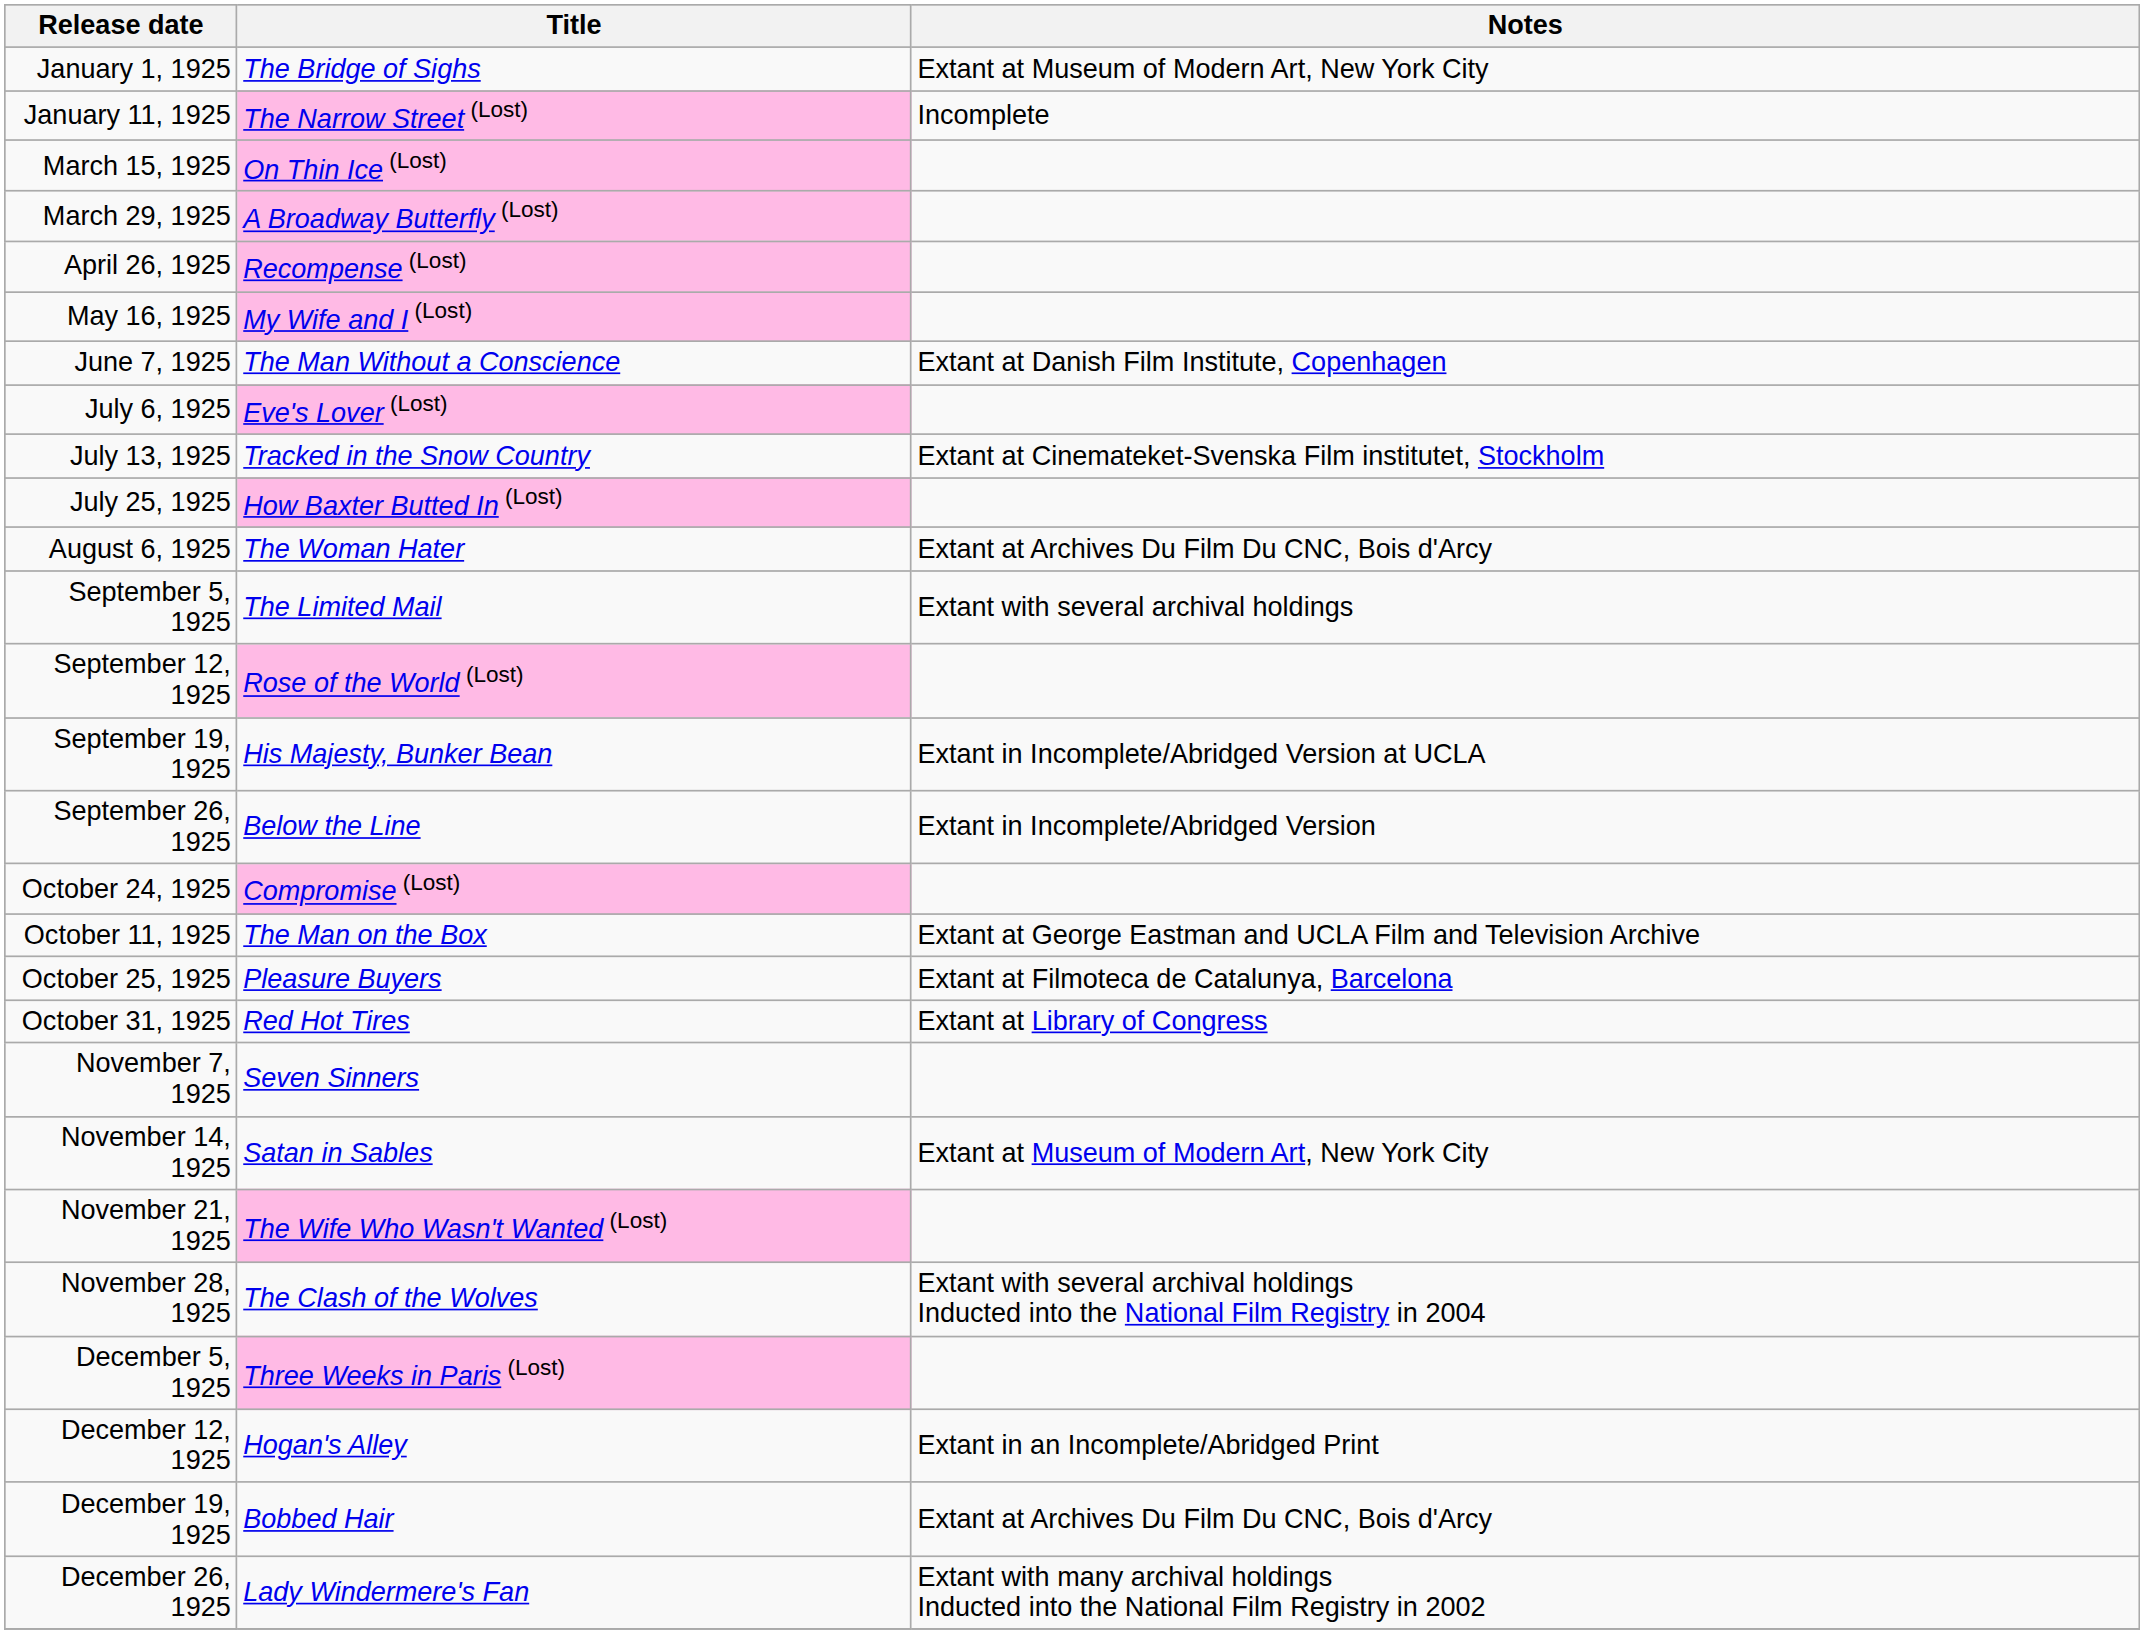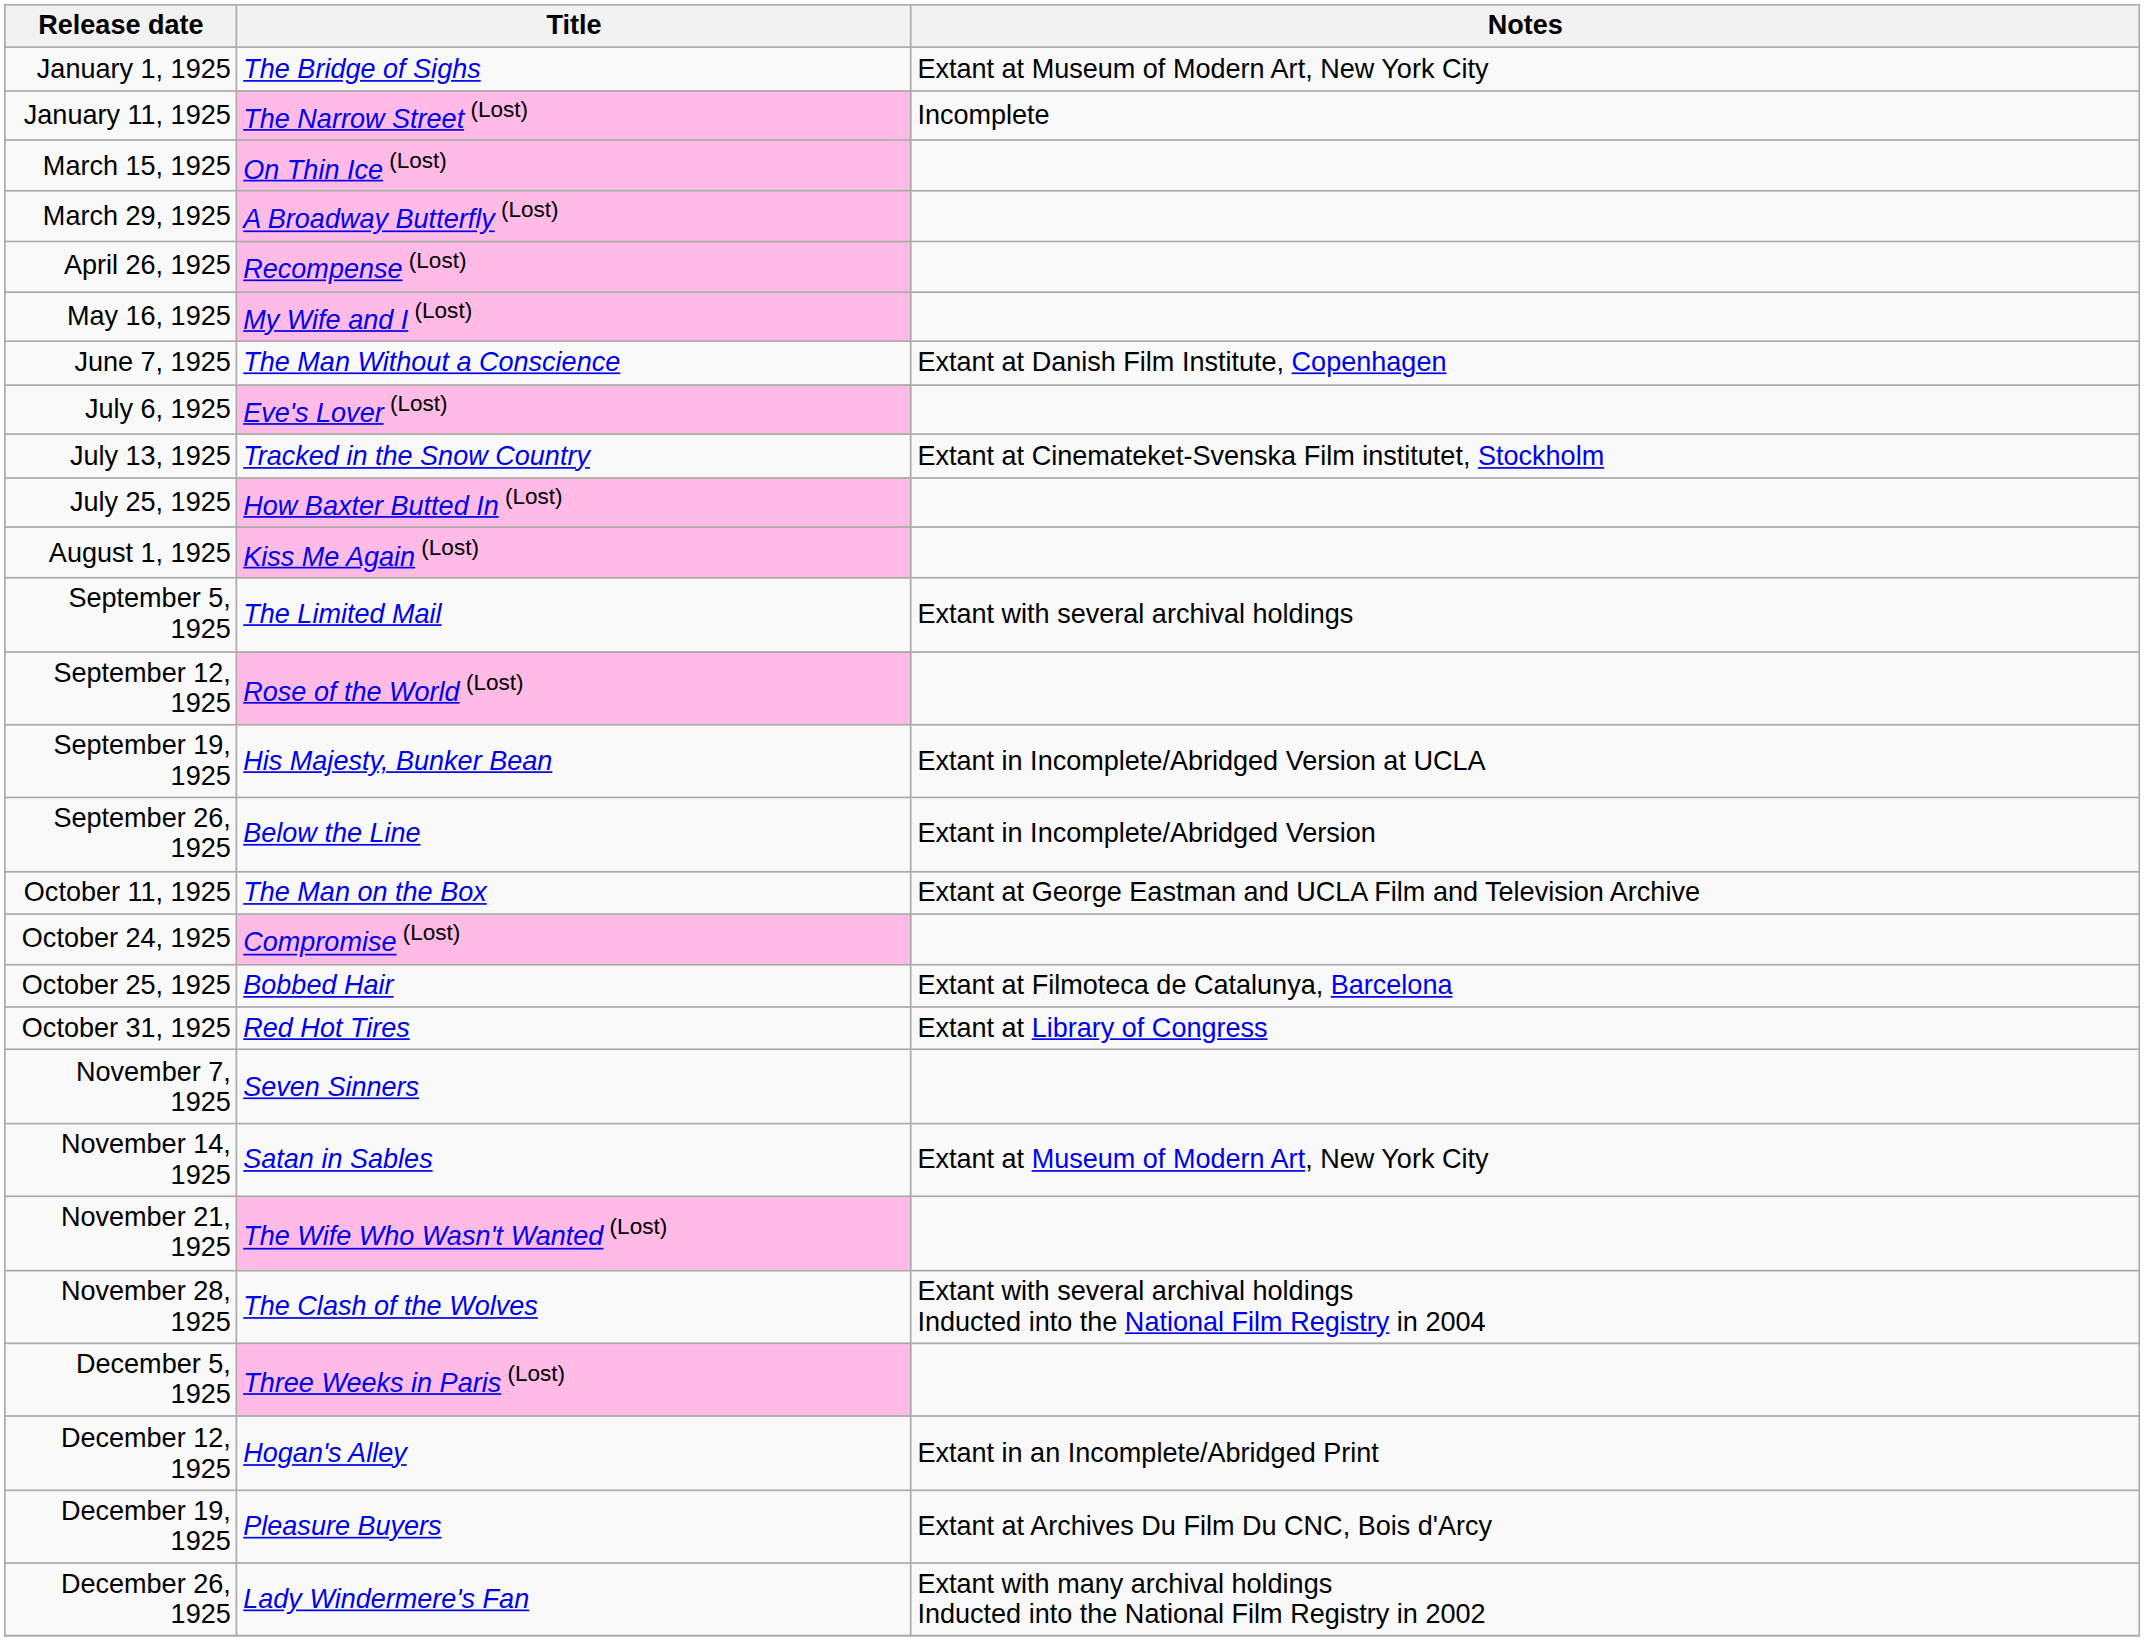 <table class="wikitable sortable" style="width:100%;">
 <tr>
 <th scope="col" style="width:130px;">Release date</th>
 <th>Title</th>
 <th>Notes</th>
 </tr>
 <tr>
 <td style="text-align:right;">January 1, 1925</td>
 <td><em><a href='#'>The Bridge of Sighs</a></em></td>
 <td>Extant at Museum of Modern Art, New York City</td>
 </tr>
 <tr>
 <td style="text-align:right;">January 11, 1925</td>
 <td bgcolor=FFBAE5><em><a href='#'>The Narrow Street</a></em><sup> (Lost)</sup></td>
 <td>Incomplete</td>
 </tr>
 <tr>
 <td style="text-align:right;">March 15, 1925</td>
 <td bgcolor=FFBAE5><em><a href='#'>On Thin Ice</a></em><sup> (Lost)</sup></td>
 <td></td>
 </tr>
 <tr>
 <td style="text-align:right;">March 29, 1925</td>
 <td bgcolor=FFBAE5><em><a href='#'>A Broadway Butterfly</a></em><sup> (Lost)</sup></td>
 <td></td>
 </tr>
 <tr>
 <td style="text-align:right;">April 26, 1925</td>
 <td bgcolor=FFBAE5><em><a href='#'>Recompense</a></em><sup> (Lost)</sup></td>
 <td></td>
 </tr>
 <tr>
 <td style="text-align:right;">May 16, 1925</td>
 <td bgcolor=FFBAE5><em><a href='#'>My Wife and I</a></em><sup> (Lost)</sup></td>
 <td></td>
 </tr>
 <tr>
 <td style="text-align:right;">June 7, 1925</td>
 <td><em><a href='#'>The Man Without a Conscience</a></em></td>
 <td>Extant at Danish Film Institute, <a href='#'>Copenhagen</a></td>
 </tr>
 <tr>
 <td style="text-align:right;">July 6, 1925</td>
 <td bgcolor=FFBAE5><em><a href='#'>Eve's Lover</a></em><sup> (Lost)</sup></td>
 <td></td>
 </tr>
 <tr>
 <td style="text-align:right;">July 13, 1925</td>
 <td><em><a href='#'>Tracked in the Snow Country</a></em></td>
 <td>Extant at Cinemateket-Svenska Film institutet, <a href='#'>Stockholm</a></td>
 </tr>
 <tr>
 <td style="text-align:right;">July 25, 1925</td>
 <td bgcolor=FFBAE5><em><a href='#'>How Baxter Butted In</a></em><sup> (Lost)</sup></td>
 <td></td>
 </tr>
 <tr>
-<td style="text-align:right;">August 6, 1925</td>
-<td><em><a href='#'>The Woman Hater</a></em></td>
-<td>Extant at Archives Du Film Du CNC, Bois d'Arcy</td>
+<td style="text-align:right;">August 1, 1925</td>
+<td bgcolor=FFBAE5><em><a href='#'>Kiss Me Again</a></em><sup> (Lost)</sup></td>
+<td></td>
 </tr>
 <tr>
 <td style="text-align:right;">September 5, 1925</td>
 <td><em><a href='#'>The Limited Mail</a></em></td>
 <td>Extant with several archival holdings</td>
 </tr>
 <tr>
 <td style="text-align:right;">September 12, 1925</td>
 <td bgcolor=FFBAE5><em><a href='#'>Rose of the World</a></em><sup> (Lost)</sup></td>
 <td></td>
 </tr>
 <tr>
 <td style="text-align:right;">September 19, 1925</td>
 <td><em><a href='#'>His Majesty, Bunker Bean</a></em></td>
 <td>Extant in Incomplete/Abridged Version at UCLA</td>
 </tr>
 <tr>
 <td style="text-align:right;">September 26, 1925</td>
 <td><em><a href='#'>Below the Line</a></em></td>
 <td>Extant in Incomplete/Abridged Version</td>
 </tr>
 <tr>
+<td style="text-align:right;">October 11, 1925</td>
+<td><em><a href='#'>The Man on the Box</a></em></td>
+<td>Extant at George Eastman and UCLA Film and Television Archive</td>
+</tr>
+<tr>
 <td style="text-align:right;">October 24, 1925</td>
 <td bgcolor=FFBAE5><em><a href='#'>Compromise</a></em><sup> (Lost)</sup></td>
 <td></td>
 </tr>
 <tr>
-<td style="text-align:right;">October 11, 1925</td>
-<td><em><a href='#'>The Man on the Box</a></em></td>
-<td>Extant at George Eastman and UCLA Film and Television Archive</td>
-</tr>
-<tr>
 <td style="text-align:right;">October 25, 1925</td>
-<td><em><a href='#'>Pleasure Buyers</a></em></td>
+<td><em><a href='#'>Bobbed Hair</a></em></td>
 <td>Extant at Filmoteca de Catalunya, <a href='#'>Barcelona</a></td>
 </tr>
 <tr>
 <td style="text-align:right;">October 31, 1925</td>
 <td><em><a href='#'>Red Hot Tires</a></em></td>
 <td>Extant at <a href='#'>Library of Congress</a></td>
 </tr>
 <tr>
 <td style="text-align:right;">November 7, 1925</td>
 <td><em><a href='#'>Seven Sinners</a></em></td>
 <td></td>
 </tr>
 <tr>
 <td style="text-align:right;">November 14, 1925</td>
 <td><em><a href='#'>Satan in Sables</a></em></td>
 <td>Extant at <a href='#'>Museum of Modern Art</a>, New York City</td>
 </tr>
 <tr>
 <td style="text-align:right;">November 21, 1925</td>
 <td bgcolor=FFBAE5><em><a href='#'>The Wife Who Wasn't Wanted</a></em><sup> (Lost)</sup></td>
 <td></td>
 </tr>
 <tr>
 <td style="text-align:right;">November 28, 1925</td>
 <td><em><a href='#'>The Clash of the Wolves</a></em></td>
 <td>Extant with several archival holdings<br> Inducted into the <a href='#'>National Film Registry</a> in 2004</td>
 </tr>
 <tr>
 <td style="text-align:right;">December 5, 1925</td>
 <td bgcolor=FFBAE5><em><a href='#'>Three Weeks in Paris</a></em><sup> (Lost)</sup></td>
 <td></td>
 </tr>
 <tr>
 <td style="text-align:right;">December 12, 1925</td>
 <td><em><a href='#'>Hogan's Alley</a></em></td>
 <td>Extant in an Incomplete/Abridged Print</td>
 </tr>
 <tr>
 <td style="text-align:right;">December 19, 1925</td>
-<td><em><a href='#'>Bobbed Hair</a></em></td>
+<td><em><a href='#'>Pleasure Buyers</a></em></td>
 <td>Extant at Archives Du Film Du CNC, Bois d'Arcy</td>
 </tr>
 <tr>
 <td style="text-align:right;">December 26, 1925</td>
 <td><em><a href='#'>Lady Windermere's Fan</a></em></td>
 <td>Extant with many archival holdings<br>Inducted into the National Film Registry in 2002</td>
 </tr>
 <tr>
 </tr>
 </table>
